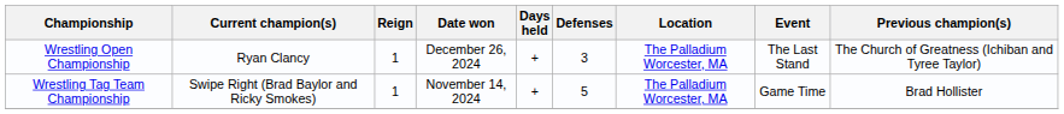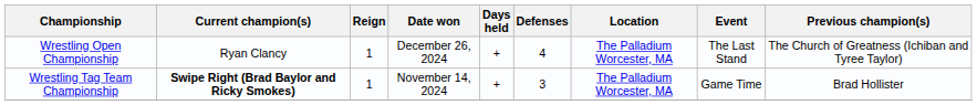 <table class="wikitable" style="background:#fcfdff; font-size:95%; text-align: center;">
 <tr>
 <th>Championship</th>
 <th>Current champion(s)</th>
 <th>Reign</th>
 <th>Date won</th>
 <th>Days<br>held</th>
 <th>Defenses</th>
 <th>Location</th>
 <th>Event</th>
 <th>Previous champion(s)</th>
 </tr>
 <tr>
 <td><a href='#'>Wrestling Open Championship</a></td>
 <td align=center>Ryan Clancy</td>
 <td align=center>1</td>
 <td align=center>December 26, 2024</td>
 <td align=center>+</td>
-<td align=center>3</td>
+<td align=center>4</td>
 <td align=center><a href='#'>The Palladium</a> <a href='#'>Worcester, MA</a></td>
 <td align=center>The Last Stand</td>
 <td align=center>The Church of Greatness (Ichiban and Tyree Taylor)</td>
 </tr>
 <tr>
 <td><a href='#'>Wrestling Tag Team Championship</a></td>
-<td align=center>Swipe Right (Brad Baylor and Ricky Smokes)</td>
+<td align=center><strong>Swipe Right (Brad Baylor and Ricky Smokes)</strong></td>
 <td align=center>1</td>
 <td align=center>November 14, 2024</td>
 <td align=center>+</td>
-<td align=center>5</td>
+<td align=center>3</td>
 <td align=center><a href='#'>The Palladium</a> <a href='#'>Worcester, MA</a></td>
 <td align=center>Game Time</td>
 <td align=center>Brad Hollister</td>
 </tr>
 <tr>
 </tr>
 </table>
